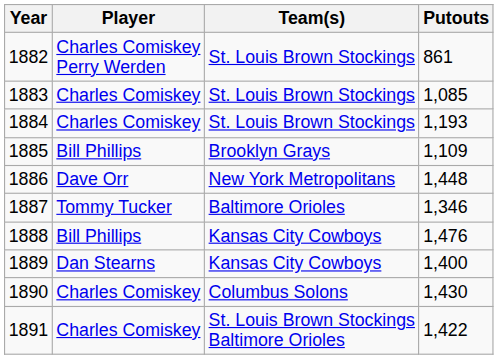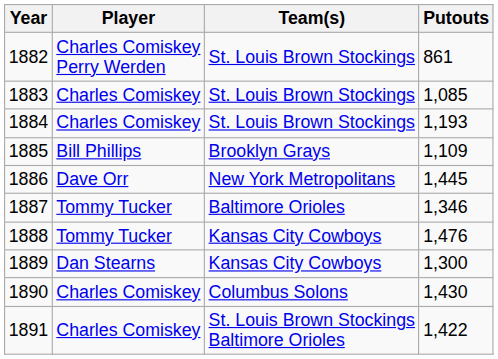 <table class="wikitable sortable">
 <tr>
 <th>Year</th>
 <th>Player</th>
 <th>Team(s)</th>
 <th>Putouts</th>
 </tr>
 <tr>
 <td>1882</td>
 <td><a href='#'>Charles Comiskey</a><br><a href='#'>Perry Werden</a></td>
 <td><a href='#'>St. Louis Brown Stockings</a></td>
 <td>861</td>
 </tr>
 <tr>
 <td>1883</td>
 <td><a href='#'>Charles Comiskey</a></td>
 <td><a href='#'>St. Louis Brown Stockings</a></td>
 <td>1,085</td>
 </tr>
 <tr>
 <td>1884</td>
 <td><a href='#'>Charles Comiskey</a></td>
 <td><a href='#'>St. Louis Brown Stockings</a></td>
 <td>1,193</td>
 </tr>
 <tr>
 <td>1885</td>
 <td><a href='#'>Bill Phillips</a></td>
 <td><a href='#'>Brooklyn Grays</a></td>
 <td>1,109</td>
 </tr>
 <tr>
 <td>1886</td>
 <td><a href='#'>Dave Orr</a></td>
 <td><a href='#'>New York Metropolitans</a></td>
-<td>1,448</td>
+<td>1,445</td>
 </tr>
 <tr>
 <td>1887</td>
 <td><a href='#'>Tommy Tucker</a></td>
 <td><a href='#'>Baltimore Orioles</a></td>
 <td>1,346</td>
 </tr>
 <tr>
 <td>1888</td>
-<td><a href='#'>Bill Phillips</a></td>
+<td><a href='#'>Tommy Tucker</a></td>
 <td><a href='#'>Kansas City Cowboys</a></td>
 <td>1,476</td>
 </tr>
 <tr>
 <td>1889</td>
 <td><a href='#'>Dan Stearns</a></td>
 <td><a href='#'>Kansas City Cowboys</a></td>
-<td>1,400</td>
+<td>1,300</td>
 </tr>
 <tr>
 <td>1890</td>
 <td><a href='#'>Charles Comiskey</a></td>
 <td><a href='#'>Columbus Solons</a></td>
 <td>1,430</td>
 </tr>
 <tr>
 <td>1891</td>
 <td><a href='#'>Charles Comiskey</a></td>
 <td><a href='#'>St. Louis Brown Stockings</a><br><a href='#'>Baltimore Orioles</a></td>
 <td>1,422</td>
 </tr>
 </table>
